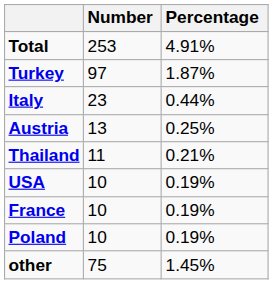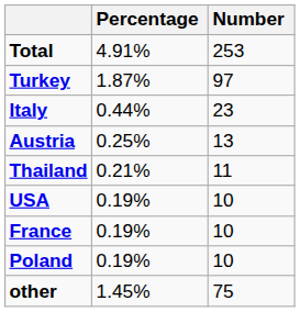 <table class="wikitable">
 <tr>
 <th></th>
+<th>Percentage </th>
 <th>Number </th>
-<th>Percentage </th>
 </tr>
 <tr>
 <td><strong>Total</strong></td>
+<td>4.91%</td>
 <td>253</td>
-<td>4.91%</td>
 </tr>
 <tr>
 <td><strong><a href='#'>Turkey</a></strong></td>
+<td>1.87%</td>
 <td>97</td>
-<td>1.87%</td>
 </tr>
 <tr>
 <td><strong><a href='#'>Italy</a></strong></td>
+<td>0.44%</td>
 <td>23</td>
-<td>0.44%</td>
 </tr>
 <tr>
 <td><strong><a href='#'>Austria</a></strong></td>
+<td>0.25%</td>
 <td>13</td>
-<td>0.25%</td>
 </tr>
 <tr>
 <td><strong><a href='#'>Thailand</a></strong></td>
+<td>0.21%</td>
 <td>11</td>
-<td>0.21%</td>
 </tr>
 <tr>
 <td><strong><a href='#'>USA</a></strong></td>
+<td>0.19%</td>
 <td>10</td>
-<td>0.19%</td>
 </tr>
 <tr>
 <td><strong><a href='#'>France</a> </strong></td>
+<td>0.19%</td>
 <td>10</td>
-<td>0.19%</td>
 </tr>
 <tr>
 <td><strong><a href='#'>Poland</a></strong></td>
+<td>0.19%</td>
 <td>10</td>
-<td>0.19%</td>
 </tr>
 <tr>
 <td><strong>other</strong></td>
+<td>1.45%</td>
 <td>75</td>
-<td>1.45%</td>
 </tr>
 </table>
